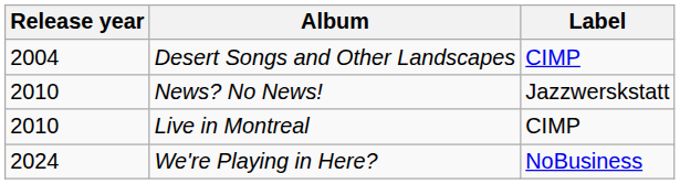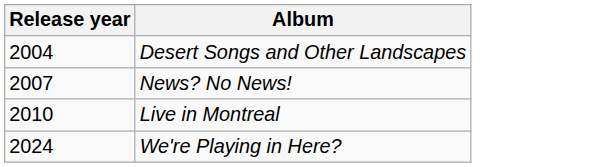 <table class="wikitable sortable">
 <tr>
 <th>Release year</th>
 <th>Album</th>
-<th>Label</th>
 </tr>
 <tr>
 <td>2004</td>
 <td><em>Desert Songs and Other Landscapes</em></td>
-<td><a href='#'>CIMP</a></td>
 </tr>
 <tr>
-<td>2010</td>
+<td>2007</td>
 <td><em>News? No News!</em></td>
-<td>Jazzwerskstatt</td>
 </tr>
 <tr>
 <td>2010</td>
 <td><em>Live in Montreal</em></td>
-<td>CIMP</td>
 </tr>
 <tr>
 <td>2024</td>
 <td><em>We're Playing in Here?</em></td>
-<td><a href='#'>NoBusiness</a></td>
 </tr>
 </table>
